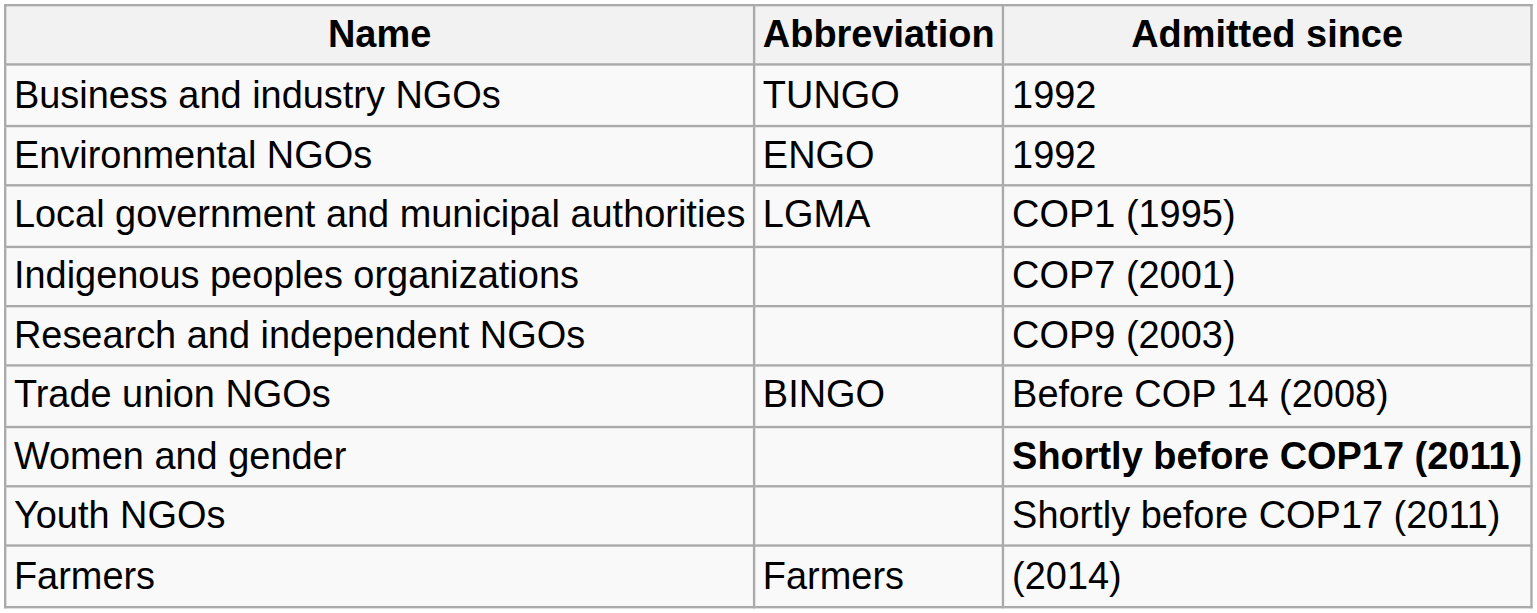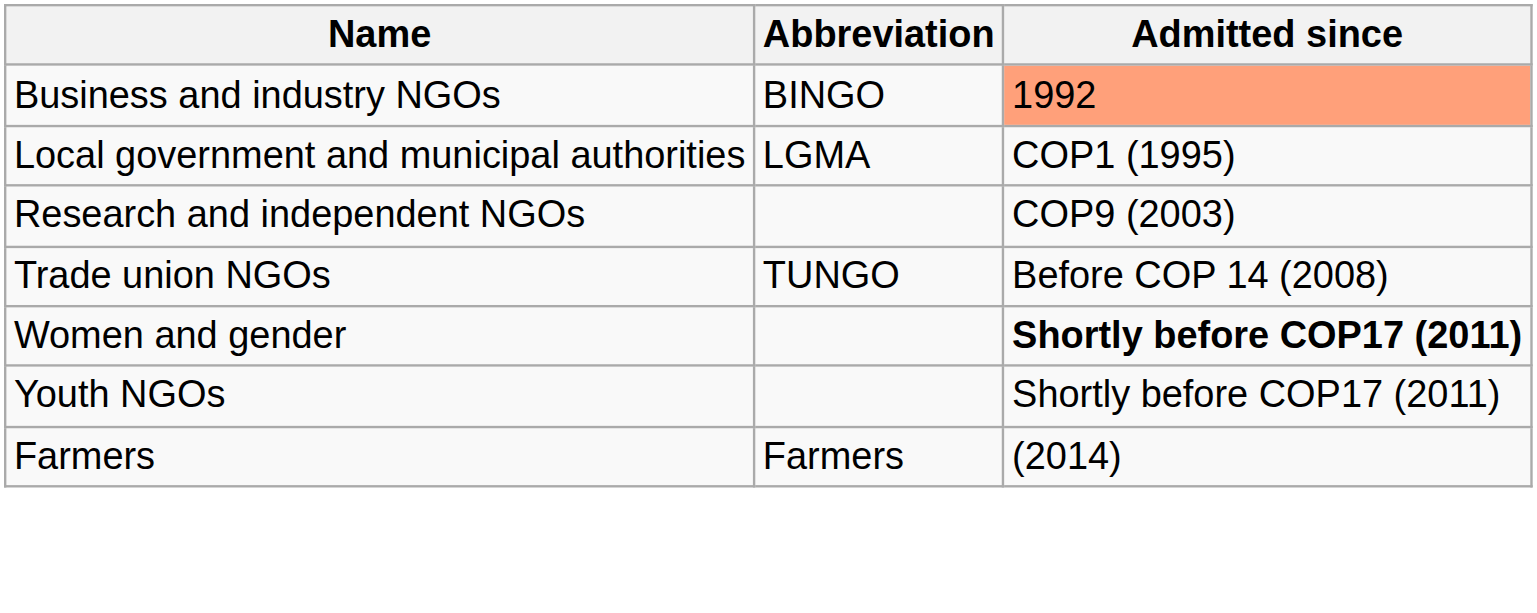 <table class="wikitable">
 <tr>
 <th>Name</th>
 <th>Abbreviation</th>
 <th>Admitted since</th>
 </tr>
 <tr>
 <td>Business and industry NGOs</td>
-<td>TUNGO</td>
-<td>1992</td>
-</tr>
-<tr>
-<td>Environmental NGOs</td>
-<td>ENGO</td>
-<td>1992</td>
+<td>BINGO</td>
+<td style="background: lightsalmon;">1992</td>
 </tr>
 <tr>
 <td>Local government and municipal authorities</td>
 <td>LGMA</td>
 <td>COP1 (1995)</td>
-</tr>
-<tr>
-<td>Indigenous peoples organizations</td>
-<td> </td>
-<td>COP7 (2001)</td>
 </tr>
 <tr>
 <td>Research and independent NGOs</td>
 <td></td>
 <td>COP9 (2003)</td>
 </tr>
 <tr>
 <td>Trade union NGOs</td>
-<td>BINGO</td>
+<td>TUNGO</td>
 <td>Before COP 14 (2008)</td>
 </tr>
 <tr>
 <td>Women and gender</td>
 <td></td>
 <td><strong>Shortly before COP17 (2011)</strong></td>
 </tr>
 <tr>
 <td>Youth NGOs</td>
 <td> </td>
 <td>Shortly before COP17 (2011)</td>
 </tr>
 <tr>
 <td>Farmers</td>
 <td>Farmers</td>
 <td>(2014)</td>
 </tr>
 </table>
